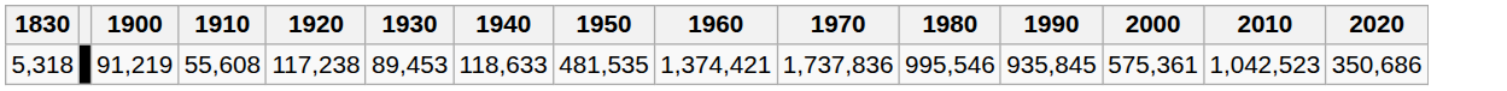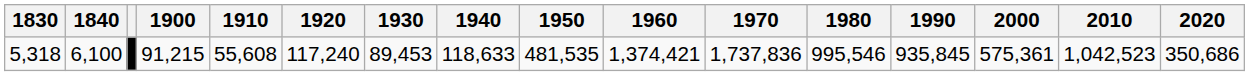 <table class="wikitable" >
 <tr>
 <th>1830</th>
+<th>1840</th>
 <th bgcolor="000000"></th>
 <th>1900</th>
 <th>1910</th>
 <th>1920</th>
 <th>1930</th>
 <th>1940</th>
 <th>1950</th>
 <th>1960</th>
 <th>1970</th>
 <th>1980</th>
 <th>1990</th>
 <th>2000</th>
 <th>2010</th>
 <th>2020</th>
 </tr>
 <tr>
 <td>5,318</td>
+<td>6,100</td>
 <td bgcolor="000000"></td>
-<td>91,219</td>
+<td>91,215</td>
 <td>55,608</td>
-<td>117,238</td>
+<td>117,240</td>
 <td>89,453</td>
 <td>118,633</td>
 <td>481,535</td>
 <td>1,374,421</td>
 <td>1,737,836</td>
 <td>995,546</td>
 <td>935,845</td>
 <td>575,361</td>
 <td>1,042,523</td>
 <td>350,686</td>
 </tr>
 </table>
